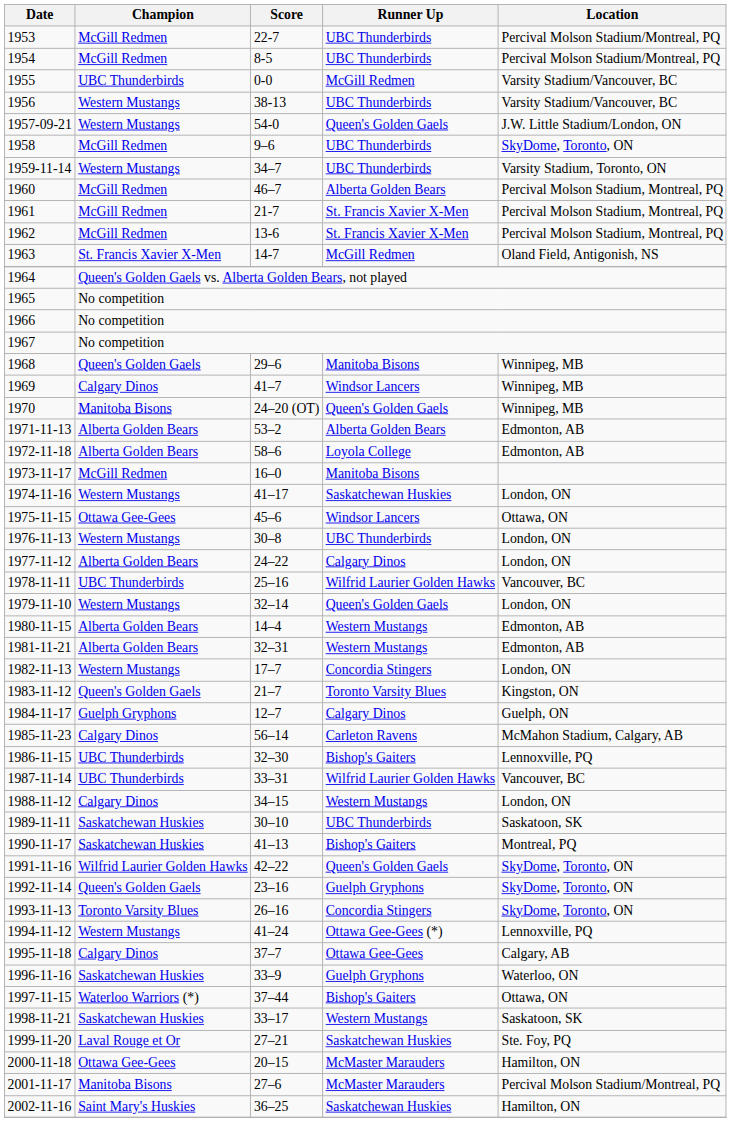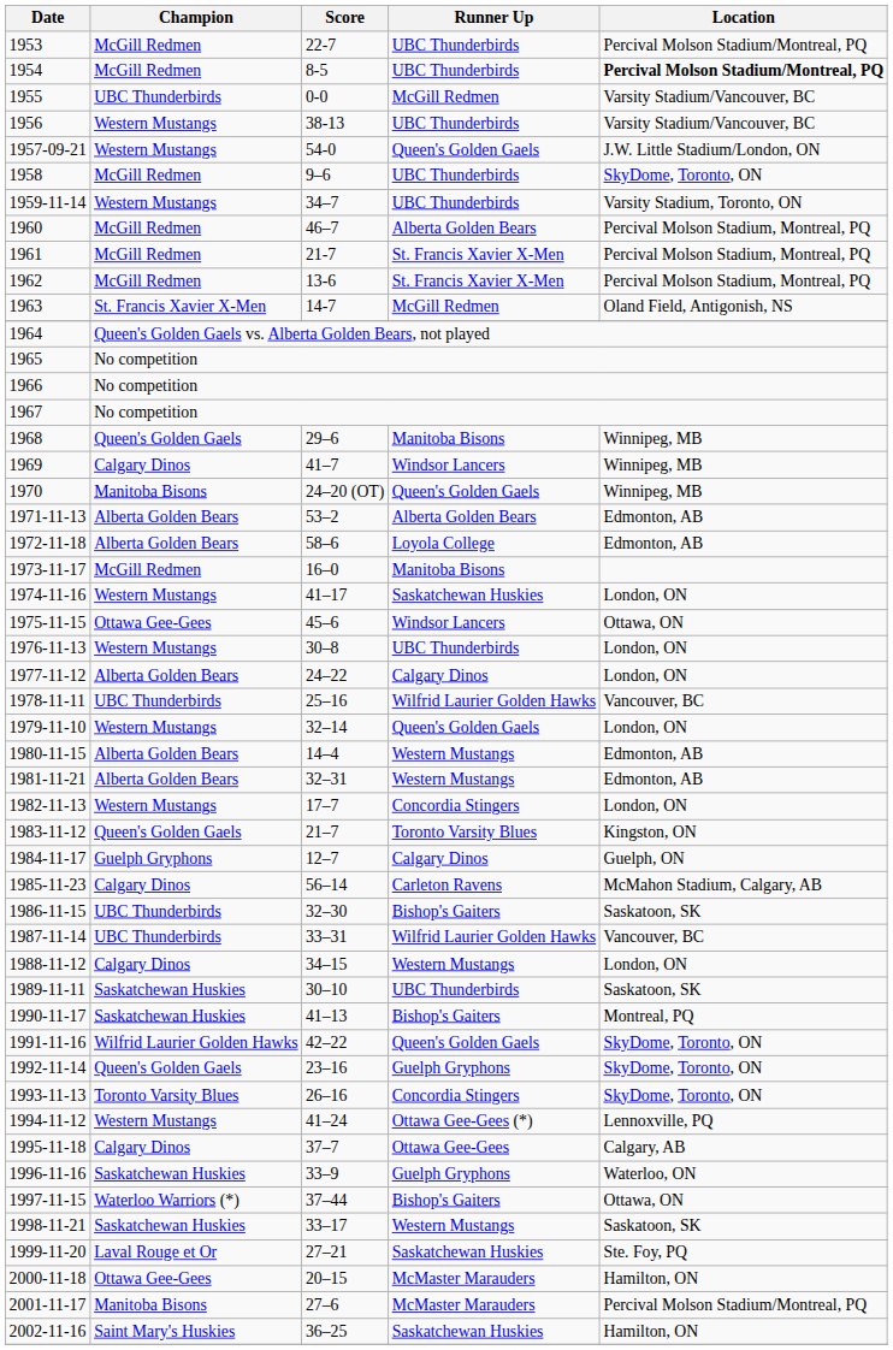 <table class="wikitable">
 <tr>
 <th>Date</th>
 <th>Champion</th>
 <th>Score</th>
 <th>Runner Up</th>
 <th>Location</th>
 </tr>
 <tr>
 <td>1953</td>
 <td><a href='#'>McGill Redmen</a></td>
 <td>22-7</td>
 <td><a href='#'>UBC Thunderbirds</a></td>
 <td>Percival Molson Stadium/Montreal, PQ</td>
 </tr>
 <tr>
 <td>1954</td>
 <td><a href='#'>McGill Redmen</a></td>
 <td>8-5</td>
 <td><a href='#'>UBC Thunderbirds</a></td>
-<td>Percival Molson Stadium/Montreal, PQ</td>
+<td><strong>Percival Molson Stadium/Montreal, PQ</strong></td>
 </tr>
 <tr>
 <td>1955</td>
 <td><a href='#'>UBC Thunderbirds</a></td>
 <td>0-0</td>
 <td><a href='#'>McGill Redmen</a></td>
 <td>Varsity Stadium/Vancouver, BC</td>
 </tr>
 <tr>
 <td>1956</td>
 <td><a href='#'>Western Mustangs</a></td>
 <td>38-13</td>
 <td><a href='#'>UBC Thunderbirds</a></td>
 <td>Varsity Stadium/Vancouver, BC</td>
 </tr>
 <tr>
 <td>1957-09-21</td>
 <td><a href='#'>Western Mustangs</a></td>
 <td>54-0</td>
 <td><a href='#'>Queen's Golden Gaels</a></td>
 <td>J.W. Little Stadium/London, ON</td>
 </tr>
 <tr>
 <td>1958</td>
 <td><a href='#'>McGill Redmen</a></td>
 <td>9–6</td>
 <td><a href='#'>UBC Thunderbirds</a></td>
 <td><a href='#'>SkyDome</a>, <a href='#'>Toronto</a>, ON</td>
 </tr>
 <tr>
 <td>1959-11-14</td>
 <td><a href='#'>Western Mustangs</a></td>
 <td>34–7</td>
 <td><a href='#'>UBC Thunderbirds</a></td>
 <td>Varsity Stadium, Toronto, ON</td>
 </tr>
 <tr>
 <td>1960</td>
 <td><a href='#'>McGill Redmen</a></td>
 <td>46–7</td>
 <td><a href='#'>Alberta Golden Bears</a></td>
 <td>Percival Molson Stadium, Montreal, PQ</td>
 </tr>
 <tr>
 <td>1961</td>
 <td><a href='#'>McGill Redmen</a></td>
 <td>21-7</td>
 <td><a href='#'>St. Francis Xavier X-Men</a></td>
 <td>Percival Molson Stadium, Montreal, PQ</td>
 </tr>
 <tr>
 <td>1962</td>
 <td><a href='#'>McGill Redmen</a></td>
 <td>13-6</td>
 <td><a href='#'>St. Francis Xavier X-Men</a></td>
 <td>Percival Molson Stadium, Montreal, PQ</td>
 </tr>
 <tr>
 <td>1963</td>
 <td><a href='#'>St. Francis Xavier X-Men</a></td>
 <td>14-7</td>
 <td><a href='#'>McGill Redmen</a></td>
 <td>Oland Field, Antigonish, NS</td>
 </tr>
 <tr>
 </tr>
 <tr>
 <td>1964</td>
 <td colspan=4><a href='#'>Queen's Golden Gaels</a> vs. <a href='#'>Alberta Golden Bears</a>, not played</td>
 </tr>
 <tr>
 <td>1965</td>
 <td colspan=4>No competition</td>
 </tr>
 <tr>
 <td>1966</td>
 <td colspan=4>No competition</td>
 </tr>
 <tr>
 <td>1967</td>
 <td colspan=4>No competition</td>
 </tr>
 <tr>
 <td>1968</td>
 <td><a href='#'>Queen's Golden Gaels</a></td>
 <td>29–6</td>
 <td><a href='#'>Manitoba Bisons</a></td>
 <td>Winnipeg, MB</td>
 </tr>
 <tr>
 <td>1969</td>
 <td><a href='#'>Calgary Dinos</a></td>
 <td>41–7</td>
 <td><a href='#'>Windsor Lancers</a></td>
 <td>Winnipeg, MB</td>
 </tr>
 <tr>
 <td>1970</td>
 <td><a href='#'>Manitoba Bisons</a></td>
 <td>24–20 (OT)</td>
 <td><a href='#'>Queen's Golden Gaels</a></td>
 <td>Winnipeg, MB</td>
 </tr>
 <tr>
 <td>1971-11-13</td>
 <td><a href='#'>Alberta Golden Bears</a></td>
 <td>53–2</td>
 <td><a href='#'>Alberta Golden Bears</a></td>
 <td>Edmonton, AB</td>
 </tr>
 <tr>
 <td>1972-11-18</td>
 <td><a href='#'>Alberta Golden Bears</a></td>
 <td>58–6</td>
 <td><a href='#'>Loyola College</a></td>
 <td>Edmonton, AB</td>
 </tr>
 <tr>
 <td>1973-11-17</td>
 <td><a href='#'>McGill Redmen</a></td>
 <td>16–0</td>
 <td><a href='#'>Manitoba Bisons</a></td>
 </tr>
 <tr>
 <td>1974-11-16</td>
 <td><a href='#'>Western Mustangs</a></td>
 <td>41–17</td>
 <td><a href='#'>Saskatchewan Huskies</a></td>
 <td>London, ON</td>
 </tr>
 <tr>
 <td>1975-11-15</td>
 <td><a href='#'>Ottawa Gee-Gees</a></td>
 <td>45–6</td>
 <td><a href='#'>Windsor Lancers</a></td>
 <td>Ottawa, ON</td>
 </tr>
 <tr>
 <td>1976-11-13</td>
 <td><a href='#'>Western Mustangs</a></td>
 <td>30–8</td>
 <td><a href='#'>UBC Thunderbirds</a></td>
 <td>London, ON</td>
 </tr>
 <tr>
 <td>1977-11-12</td>
 <td><a href='#'>Alberta Golden Bears</a></td>
 <td>24–22</td>
 <td><a href='#'>Calgary Dinos</a></td>
 <td>London, ON</td>
 </tr>
 <tr>
 <td>1978-11-11</td>
 <td><a href='#'>UBC Thunderbirds</a></td>
 <td>25–16</td>
 <td><a href='#'>Wilfrid Laurier Golden Hawks</a></td>
 <td>Vancouver, BC</td>
 </tr>
 <tr>
 <td>1979-11-10</td>
 <td><a href='#'>Western Mustangs</a></td>
 <td>32–14</td>
 <td><a href='#'>Queen's Golden Gaels</a></td>
 <td>London, ON</td>
 </tr>
 <tr>
 <td>1980-11-15</td>
 <td><a href='#'>Alberta Golden Bears</a></td>
 <td>14–4</td>
 <td><a href='#'>Western Mustangs</a></td>
 <td>Edmonton, AB</td>
 </tr>
 <tr>
 <td>1981-11-21</td>
 <td><a href='#'>Alberta Golden Bears</a></td>
 <td>32–31</td>
 <td><a href='#'>Western Mustangs</a></td>
 <td>Edmonton, AB</td>
 </tr>
 <tr>
 <td>1982-11-13</td>
 <td><a href='#'>Western Mustangs</a></td>
 <td>17–7</td>
 <td><a href='#'>Concordia Stingers</a></td>
 <td>London, ON</td>
 </tr>
 <tr>
 <td>1983-11-12</td>
 <td><a href='#'>Queen's Golden Gaels</a></td>
 <td>21–7</td>
 <td><a href='#'>Toronto Varsity Blues</a></td>
 <td>Kingston, ON</td>
 </tr>
 <tr>
 <td>1984-11-17</td>
 <td><a href='#'>Guelph Gryphons</a></td>
 <td>12–7</td>
 <td><a href='#'>Calgary Dinos</a></td>
 <td>Guelph, ON</td>
 </tr>
 <tr>
 <td>1985-11-23</td>
 <td><a href='#'>Calgary Dinos</a></td>
 <td>56–14</td>
 <td><a href='#'>Carleton Ravens</a></td>
 <td>McMahon Stadium, Calgary, AB</td>
 </tr>
 <tr>
 <td>1986-11-15</td>
 <td><a href='#'>UBC Thunderbirds</a></td>
 <td>32–30</td>
 <td><a href='#'>Bishop's Gaiters</a></td>
-<td>Lennoxville, PQ</td>
+<td>Saskatoon, SK</td>
 </tr>
 <tr>
 <td>1987-11-14</td>
 <td><a href='#'>UBC Thunderbirds</a></td>
 <td>33–31</td>
 <td><a href='#'>Wilfrid Laurier Golden Hawks</a></td>
 <td>Vancouver, BC</td>
 </tr>
 <tr>
 <td>1988-11-12</td>
 <td><a href='#'>Calgary Dinos</a></td>
 <td>34–15</td>
 <td><a href='#'>Western Mustangs</a></td>
 <td>London, ON</td>
 </tr>
 <tr>
 <td>1989-11-11</td>
 <td><a href='#'>Saskatchewan Huskies</a></td>
 <td>30–10</td>
 <td><a href='#'>UBC Thunderbirds</a></td>
 <td>Saskatoon, SK</td>
 </tr>
 <tr>
 <td>1990-11-17</td>
 <td><a href='#'>Saskatchewan Huskies</a></td>
 <td>41–13</td>
 <td><a href='#'>Bishop's Gaiters</a></td>
 <td>Montreal, PQ</td>
 </tr>
 <tr>
 <td>1991-11-16</td>
 <td><a href='#'>Wilfrid Laurier Golden Hawks</a></td>
 <td>42–22</td>
 <td><a href='#'>Queen's Golden Gaels</a></td>
 <td><a href='#'>SkyDome</a>, <a href='#'>Toronto</a>, ON</td>
 </tr>
 <tr>
 <td>1992-11-14</td>
 <td><a href='#'>Queen's Golden Gaels</a></td>
 <td>23–16</td>
 <td><a href='#'>Guelph Gryphons</a></td>
 <td><a href='#'>SkyDome</a>, <a href='#'>Toronto</a>, ON</td>
 </tr>
 <tr>
 <td>1993-11-13</td>
 <td><a href='#'>Toronto Varsity Blues</a></td>
 <td>26–16</td>
 <td><a href='#'>Concordia Stingers</a></td>
 <td><a href='#'>SkyDome</a>, <a href='#'>Toronto</a>, ON</td>
 </tr>
 <tr>
 <td>1994-11-12</td>
 <td><a href='#'>Western Mustangs</a></td>
 <td>41–24</td>
 <td><a href='#'>Ottawa Gee-Gees</a> (*)</td>
 <td>Lennoxville, PQ</td>
 </tr>
 <tr>
 <td>1995-11-18</td>
 <td><a href='#'>Calgary Dinos</a></td>
 <td>37–7</td>
 <td><a href='#'>Ottawa Gee-Gees</a></td>
 <td>Calgary, AB</td>
 </tr>
 <tr>
 <td>1996-11-16</td>
 <td><a href='#'>Saskatchewan Huskies</a></td>
 <td>33–9</td>
 <td><a href='#'>Guelph Gryphons</a></td>
 <td>Waterloo, ON</td>
 </tr>
 <tr>
 <td>1997-11-15</td>
 <td><a href='#'>Waterloo Warriors</a> (*)</td>
 <td>37–44</td>
 <td><a href='#'>Bishop's Gaiters</a></td>
 <td>Ottawa, ON</td>
 </tr>
 <tr>
 <td>1998-11-21</td>
 <td><a href='#'>Saskatchewan Huskies</a></td>
 <td>33–17</td>
 <td><a href='#'>Western Mustangs</a></td>
 <td>Saskatoon, SK</td>
 </tr>
 <tr>
 <td>1999-11-20</td>
 <td><a href='#'>Laval Rouge et Or</a></td>
 <td>27–21</td>
 <td><a href='#'>Saskatchewan Huskies</a></td>
 <td>Ste. Foy, PQ</td>
 </tr>
 <tr>
 <td>2000-11-18</td>
 <td><a href='#'>Ottawa Gee-Gees</a></td>
 <td>20–15</td>
 <td><a href='#'>McMaster Marauders</a></td>
 <td>Hamilton, ON</td>
 </tr>
 <tr>
 <td>2001-11-17</td>
 <td><a href='#'>Manitoba Bisons</a></td>
 <td>27–6</td>
 <td><a href='#'>McMaster Marauders</a></td>
 <td>Percival Molson Stadium/Montreal, PQ</td>
 </tr>
 <tr>
 <td>2002-11-16</td>
 <td><a href='#'>Saint Mary's Huskies</a></td>
 <td>36–25</td>
 <td><a href='#'>Saskatchewan Huskies</a></td>
 <td>Hamilton, ON</td>
 </tr>
 <tr>
 </tr>
 </table>
